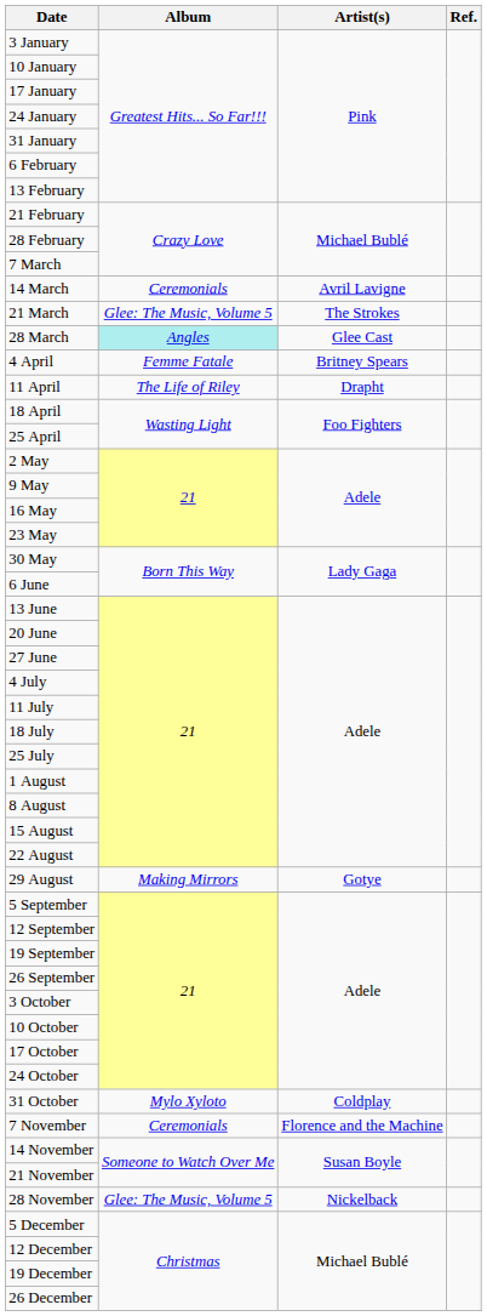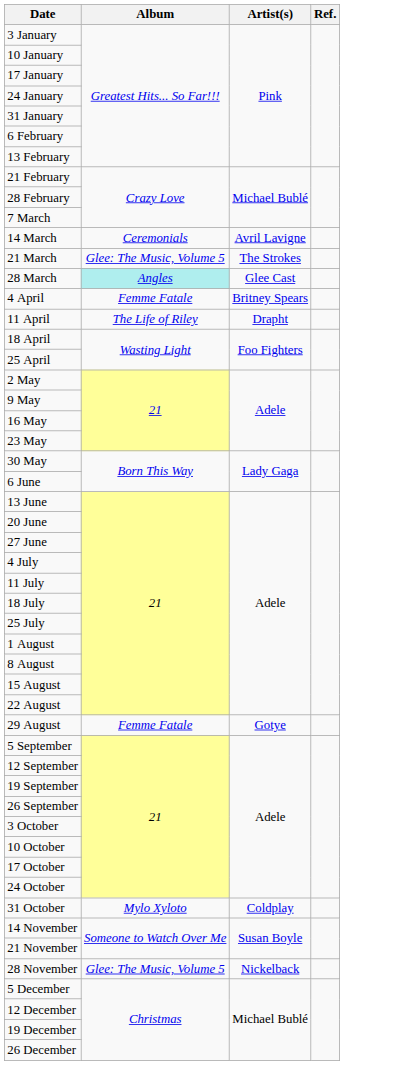 <table class="wikitable">
 <tr>
 <th style="text-align: center;">Date</th>
 <th style="text-align: center;">Album</th>
 <th style="text-align: center;">Artist(s)</th>
 <th style="text-align: center;">Ref.</th>
 </tr>
 <tr>
 <td>3 January</td>
 <td rowspan="7" style="text-align: center;"><em><a href='#'>Greatest Hits... So Far!!!</a></em></td>
 <td rowspan="7" style="text-align: center;"><a href='#'>Pink</a></td>
 <td rowspan="7" style="text-align: center;"></td>
 </tr>
 <tr>
 <td>10 January</td>
 </tr>
 <tr>
 <td>17 January</td>
 </tr>
 <tr>
 <td>24 January</td>
 </tr>
 <tr>
 <td>31 January</td>
 </tr>
 <tr>
 <td>6 February</td>
 </tr>
 <tr>
 <td>13 February</td>
 </tr>
 <tr>
 <td>21 February</td>
 <td rowspan="3" style="text-align: center;"><em><a href='#'>Crazy Love</a></em></td>
 <td rowspan="3" style="text-align: center;"><a href='#'>Michael Bublé</a></td>
 <td rowspan="3" style="text-align: center;"></td>
 </tr>
 <tr>
 <td>28 February</td>
 </tr>
 <tr>
 <td>7 March</td>
 </tr>
 <tr>
 <td>14 March</td>
 <td style="text-align: center;"><em><a href='#'>Ceremonials</a></em></td>
 <td style="text-align: center;"><a href='#'>Avril Lavigne</a></td>
 <td style="text-align: center;"></td>
 </tr>
 <tr>
 <td>21 March</td>
 <td style="text-align: center;"><em><a href='#'>Glee: The Music, Volume 5</a></em></td>
 <td style="text-align: center;"><a href='#'>The Strokes</a></td>
 <td style="text-align: center;"></td>
 </tr>
 <tr>
 <td>28 March</td>
 <td style="background: paleturquoise; text-align: center;"><em><a href='#'>Angles</a></em></td>
 <td style="text-align: center;"><a href='#'>Glee Cast</a></td>
 <td style="text-align: center;"></td>
 </tr>
 <tr>
 <td>4 April</td>
 <td style="text-align: center;"><em><a href='#'>Femme Fatale</a></em></td>
 <td style="text-align: center;"><a href='#'>Britney Spears</a></td>
 <td style="text-align: center;"></td>
 </tr>
 <tr>
 <td>11 April</td>
 <td style="text-align: center;"><em><a href='#'>The Life of Riley</a></em></td>
 <td style="text-align: center;"><a href='#'>Drapht</a></td>
 <td style="text-align: center;"></td>
 </tr>
 <tr>
 <td>18 April</td>
 <td rowspan="2" style="text-align: center;"><em><a href='#'>Wasting Light</a></em></td>
 <td rowspan="2" style="text-align: center;"><a href='#'>Foo Fighters</a></td>
 <td rowspan="2" style="text-align: center;"></td>
 </tr>
 <tr>
 <td>25 April</td>
 </tr>
 <tr>
 <td>2 May</td>
 <td bgcolor= #FFFF99 rowspan="4" style="text-align: center;"><em><a href='#'>21</a></em></td>
 <td rowspan="4" style="text-align: center;"><a href='#'>Adele</a></td>
 <td rowspan="4" style="text-align: center;"></td>
 </tr>
 <tr>
 <td>9 May</td>
 </tr>
 <tr>
 <td>16 May</td>
 </tr>
 <tr>
 <td>23 May</td>
 </tr>
 <tr>
 <td>30 May</td>
 <td rowspan="2" style="text-align: center;"><em><a href='#'>Born This Way</a></em></td>
 <td rowspan="2" style="text-align: center;"><a href='#'>Lady Gaga</a></td>
 <td rowspan="2" style="text-align: center;"></td>
 </tr>
 <tr>
 <td>6 June</td>
 </tr>
 <tr>
 <td>13 June</td>
 <td bgcolor= #FFFF99 rowspan="11" style="text-align: center;"><em>21</em></td>
 <td rowspan="11" style="text-align: center;">Adele</td>
 <td rowspan="11" style="text-align: center;"></td>
 </tr>
 <tr>
 <td>20 June</td>
 </tr>
 <tr>
 <td>27 June</td>
 </tr>
 <tr>
 <td>4 July</td>
 </tr>
 <tr>
 <td>11 July</td>
 </tr>
 <tr>
 <td>18 July</td>
 </tr>
 <tr>
 <td>25 July</td>
 </tr>
 <tr>
 <td>1 August</td>
 </tr>
 <tr>
 <td>8 August</td>
 </tr>
 <tr>
 <td>15 August</td>
 </tr>
 <tr>
 <td>22 August</td>
 </tr>
 <tr>
 <td>29 August</td>
-<td style="text-align: center;"><em><a href='#'>Making Mirrors</a></em></td>
+<td style="text-align: center;"><em><a href='#'>Femme Fatale</a></em></td>
 <td style="text-align: center;"><a href='#'>Gotye</a></td>
 <td style="text-align: center;"></td>
 </tr>
 <tr>
 <td>5 September</td>
 <td bgcolor= #FFFF99 rowspan="8" style="text-align: center;"><em>21</em></td>
 <td rowspan="8" style="text-align: center;">Adele</td>
 <td rowspan="8" style="text-align: center;"></td>
 </tr>
 <tr>
 <td>12 September</td>
 </tr>
 <tr>
 <td>19 September</td>
 </tr>
 <tr>
 <td>26 September</td>
 </tr>
 <tr>
 <td>3 October</td>
 </tr>
 <tr>
 <td>10 October</td>
 </tr>
 <tr>
 <td>17 October</td>
 </tr>
 <tr>
 <td>24 October</td>
 </tr>
 <tr>
 <td>31 October</td>
 <td style="text-align: center;"><em><a href='#'>Mylo Xyloto</a></em></td>
 <td style="text-align: center;"><a href='#'>Coldplay</a></td>
 <td style="text-align: center;"></td>
 </tr>
 <tr>
-<td>7 November</td>
-<td style="text-align: center;"><em><a href='#'>Ceremonials</a></em></td>
-<td style="text-align: center;"><a href='#'>Florence and the Machine</a></td>
-<td style="text-align: center;"></td>
-</tr>
-<tr>
 <td>14 November</td>
 <td rowspan="2" style="text-align: center;"><em><a href='#'>Someone to Watch Over Me</a></em></td>
 <td rowspan="2" style="text-align: center;"><a href='#'>Susan Boyle</a></td>
 <td rowspan="2" style="text-align: center;"></td>
 </tr>
 <tr>
 <td>21 November</td>
 </tr>
 <tr>
 <td>28 November</td>
 <td style="text-align: center;"><em><a href='#'>Glee: The Music, Volume 5</a></em></td>
 <td style="text-align: center;"><a href='#'>Nickelback</a></td>
 <td style="text-align: center;"></td>
 </tr>
 <tr>
 <td>5 December</td>
 <td rowspan="4" style="text-align: center;"><em><a href='#'>Christmas</a></em></td>
 <td rowspan="4" style="text-align: center;">Michael Bublé</td>
 <td rowspan="4" style="text-align: center;"></td>
 </tr>
 <tr>
 <td>12 December</td>
 </tr>
 <tr>
 <td>19 December</td>
 </tr>
 <tr>
 <td>26 December</td>
 </tr>
 </table>
